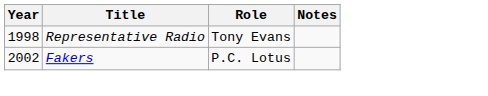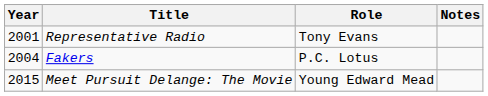 <table class="wikitable sortable">
 <tr>
 <th>Year</th>
 <th>Title</th>
 <th>Role</th>
 <th class="unsortable">Notes</th>
 </tr>
 <tr>
-<td>1998</td>
+<td>2001</td>
 <td><em>Representative Radio</em></td>
 <td>Tony Evans</td>
 <td></td>
 </tr>
 <tr>
-<td>2002</td>
+<td>2004</td>
 <td><em><a href='#'>Fakers</a></em></td>
 <td>P.C. Lotus</td>
 <td></td>
 </tr>
+<tr>
+<td>2015</td>
+<td><em>Meet Pursuit Delange: The Movie</em></td>
+<td>Young Edward Mead</td>
+<td></td>
+</tr>
 </table>
